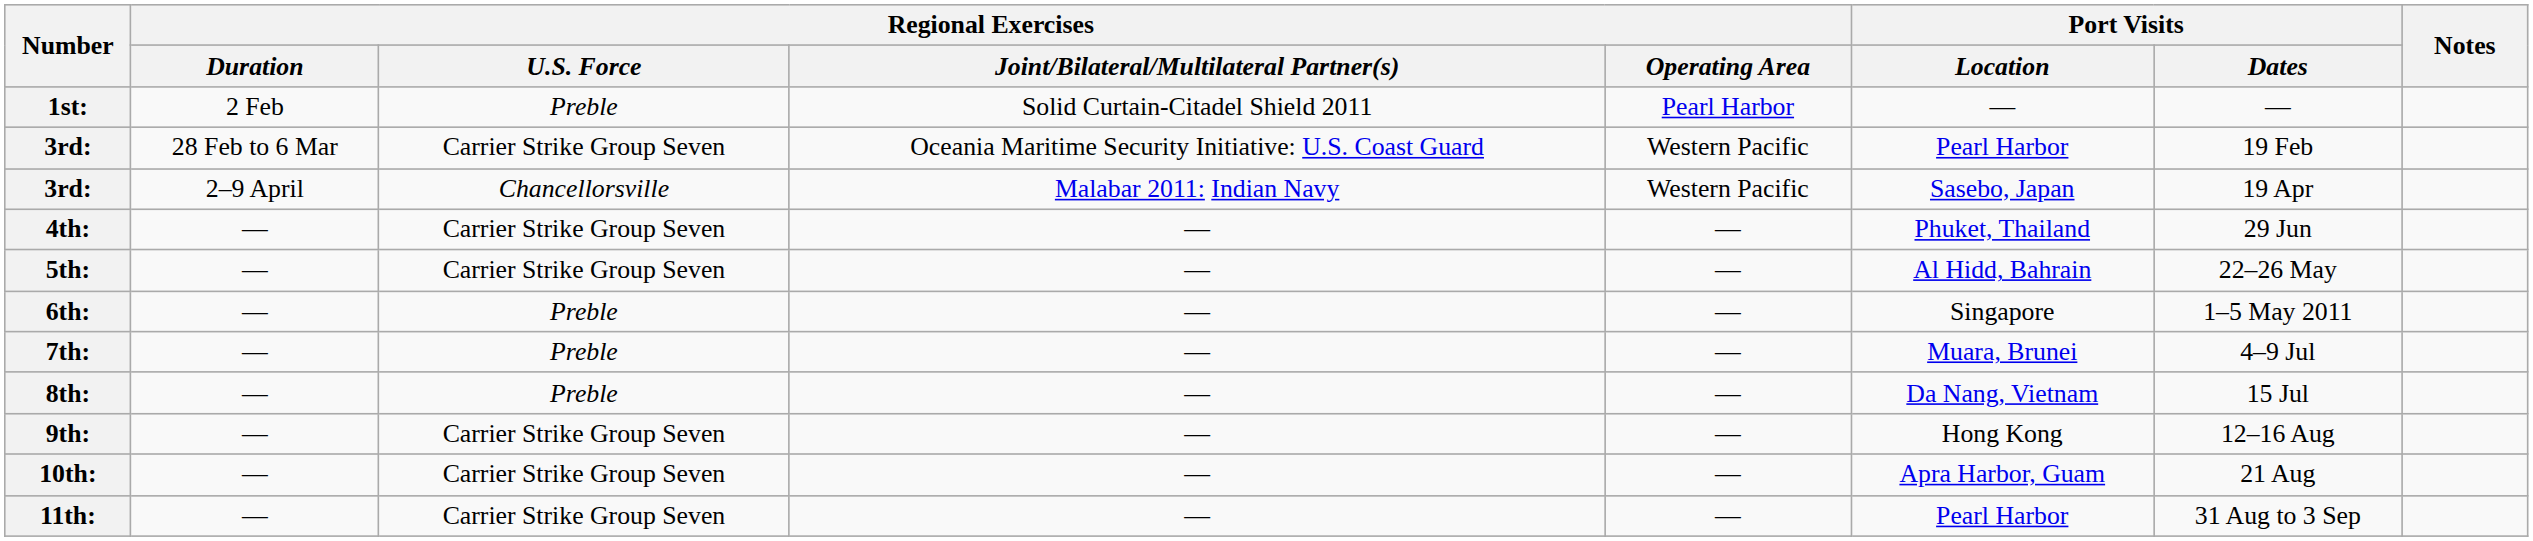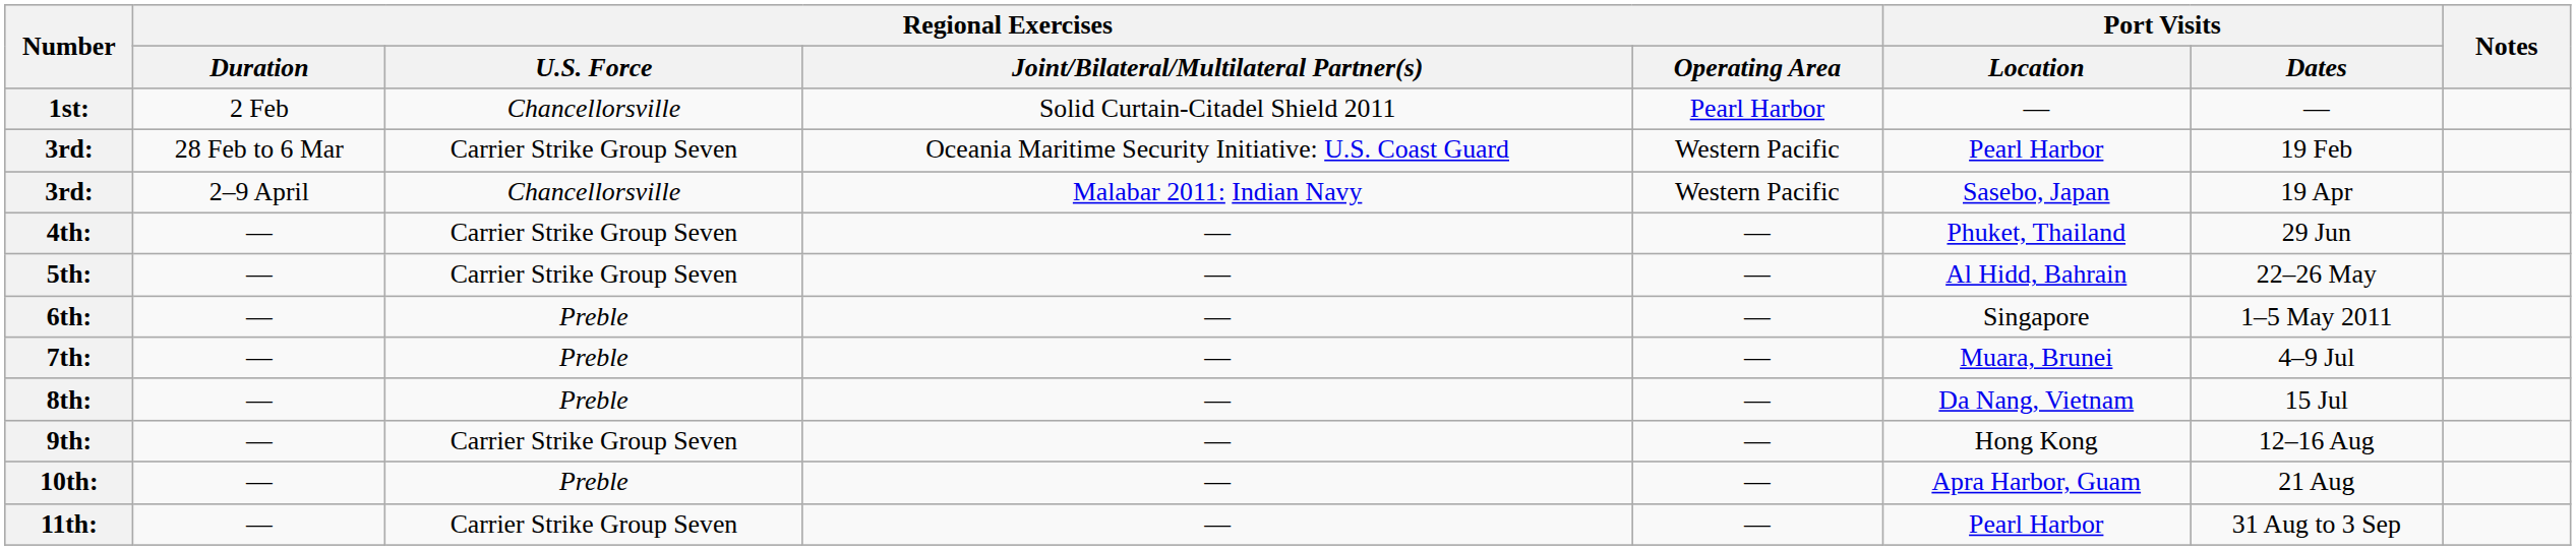 <table class="wikitable"  style="text-align:center; width:99%;">
 <tr>
 <th rowspan="2" style="width:5%;">Number</th>
 <th colspan="4" style="text-align:center;">Regional Exercises</th>
 <th colspan="2" style="text-align:center;">Port Visits</th>
 <th rowspan="2" style="width:5%;">Notes</th>
 </tr>
 <tr>
 <th style="text-align:center;"><em>Duration</em></th>
 <th style="text-align:center;"><em>U.S. Force</em></th>
 <th style="text-align:center;"><em>Joint/Bilateral/Multilateral Partner(s)</em></th>
 <th style="text-align:center;"><em>Operating Area</em></th>
 <th style="text-align:center;"><em>Location</em></th>
 <th style="text-align:center;"><em>Dates</em></th>
 </tr>
 <tr>
 <th>1st:</th>
 <td>2 Feb</td>
-<td><em>Preble</em></td>
+<td><em>Chancellorsville</em></td>
 <td>Solid Curtain-Citadel Shield 2011</td>
 <td><a href='#'>Pearl Harbor</a></td>
 <td>—</td>
 <td>—</td>
 <td></td>
 </tr>
 <tr>
 <th>3rd:</th>
 <td>28 Feb to 6 Mar</td>
 <td>Carrier Strike Group Seven</td>
 <td>Oceania Maritime Security Initiative: <a href='#'>U.S. Coast Guard</a></td>
 <td>Western Pacific</td>
 <td><a href='#'>Pearl Harbor</a></td>
 <td>19 Feb</td>
 <td></td>
 </tr>
 <tr>
 <th>3rd:</th>
 <td>2–9 April</td>
 <td><em>Chancellorsville</em></td>
 <td><a href='#'>Malabar 2011:</a> <a href='#'>Indian Navy</a></td>
 <td>Western Pacific</td>
 <td><a href='#'>Sasebo, Japan</a></td>
 <td>19 Apr</td>
 <td></td>
 </tr>
 <tr>
 <th>4th:</th>
 <td>—</td>
 <td>Carrier Strike Group Seven</td>
 <td>—</td>
 <td>—</td>
 <td><a href='#'>Phuket, Thailand</a></td>
 <td>29 Jun</td>
 <td></td>
 </tr>
 <tr>
 <th>5th:</th>
 <td>—</td>
 <td>Carrier Strike Group Seven</td>
 <td>—</td>
 <td>—</td>
 <td><a href='#'>Al Hidd, Bahrain</a></td>
 <td>22–26 May</td>
 <td></td>
 </tr>
 <tr>
 <th>6th:</th>
 <td>—</td>
 <td><em>Preble</em></td>
 <td>—</td>
 <td>—</td>
 <td>Singapore</td>
 <td>1–5 May 2011</td>
 <td></td>
 </tr>
 <tr>
 <th>7th:</th>
 <td>—</td>
 <td><em>Preble</em></td>
 <td>—</td>
 <td>—</td>
 <td><a href='#'>Muara, Brunei</a></td>
 <td>4–9 Jul</td>
 <td></td>
 </tr>
 <tr>
 <th>8th:</th>
 <td>—</td>
 <td><em>Preble</em></td>
 <td>—</td>
 <td>—</td>
 <td><a href='#'>Da Nang, Vietnam</a></td>
 <td>15 Jul</td>
 <td></td>
 </tr>
 <tr>
 <th>9th:</th>
 <td>—</td>
 <td>Carrier Strike Group Seven</td>
 <td>—</td>
 <td>—</td>
 <td>Hong Kong</td>
 <td>12–16 Aug</td>
 <td></td>
 </tr>
 <tr>
 <th>10th:</th>
 <td>—</td>
-<td>Carrier Strike Group Seven</td>
+<td><em>Preble</em></td>
 <td>—</td>
 <td>—</td>
 <td><a href='#'>Apra Harbor, Guam</a></td>
 <td>21 Aug</td>
 <td></td>
 </tr>
 <tr>
 <th>11th:</th>
 <td>—</td>
 <td>Carrier Strike Group Seven</td>
 <td>—</td>
 <td>—</td>
 <td><a href='#'>Pearl Harbor</a></td>
 <td>31 Aug to 3 Sep</td>
 <td></td>
 </tr>
 </table>
